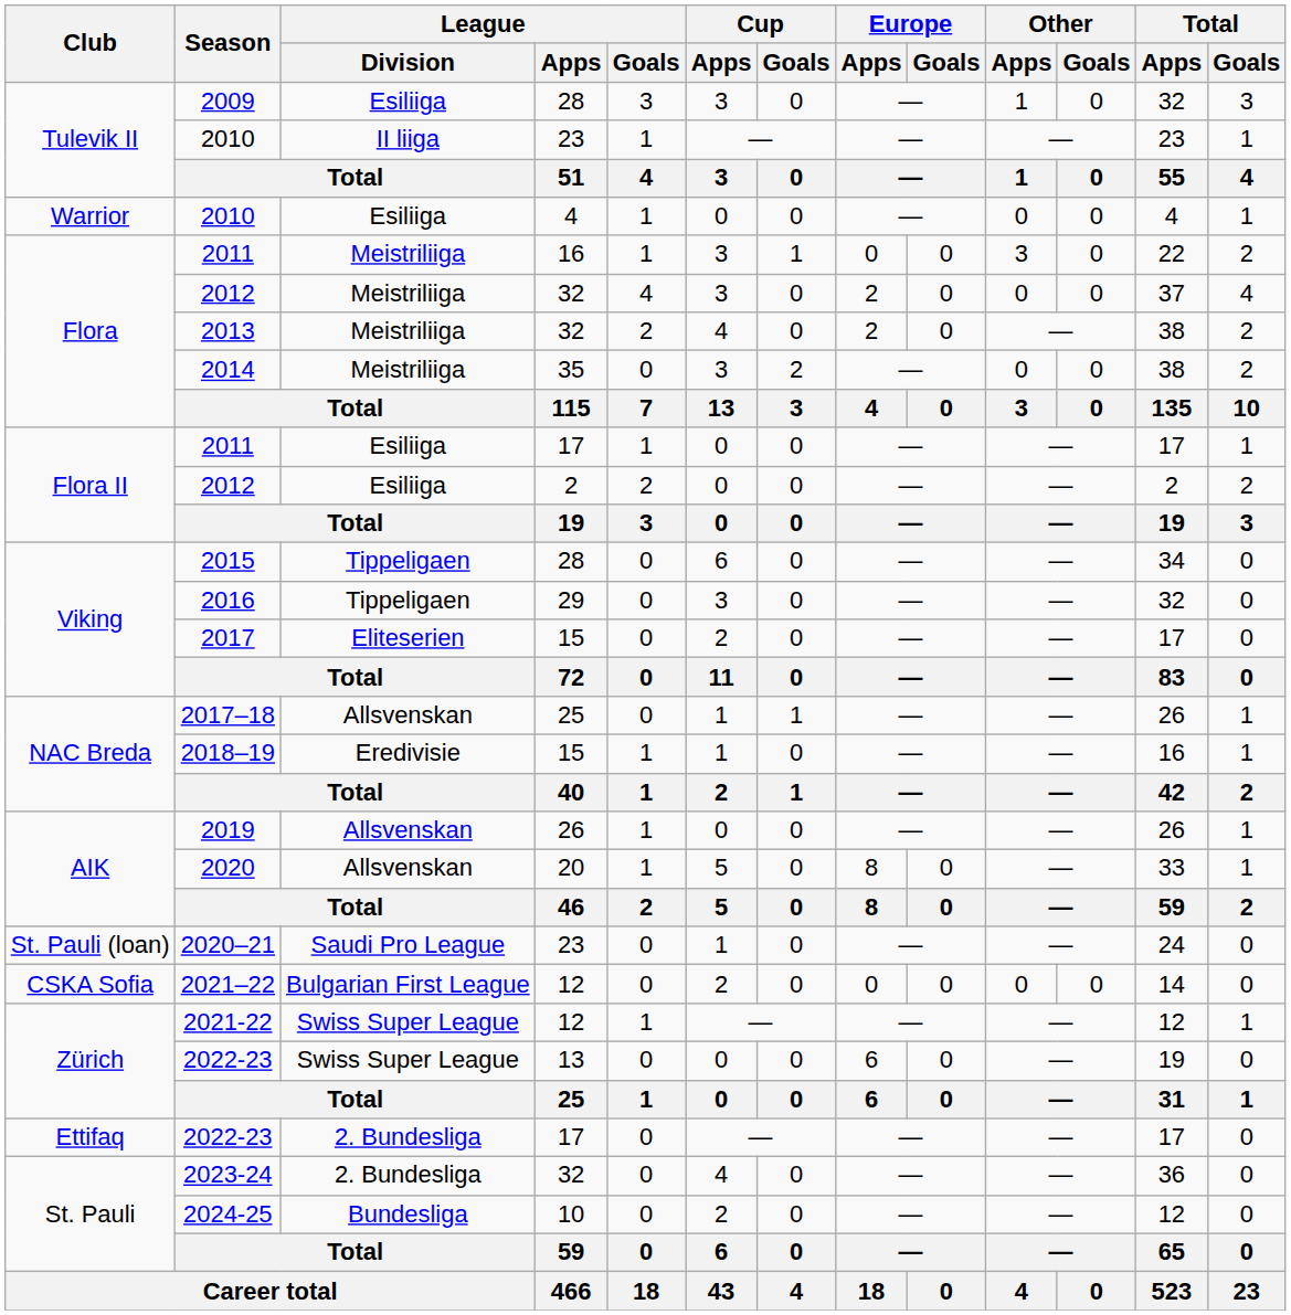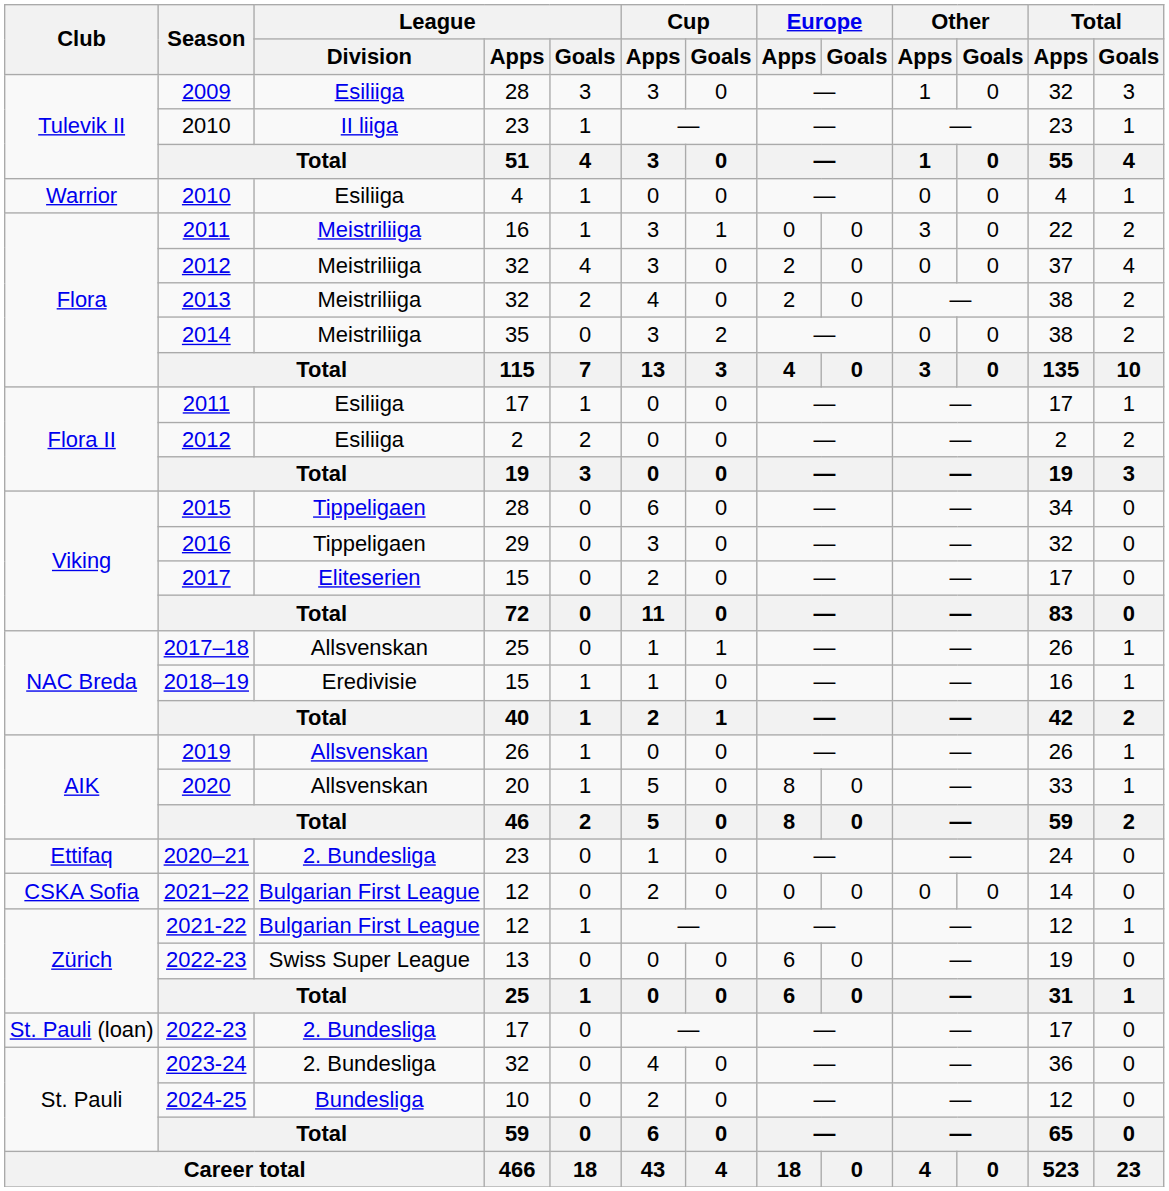 <table class="wikitable" style="text-align:center">
 <tr>
 <th rowspan="2">Club</th>
 <th rowspan="2">Season</th>
 <th colspan="3">League</th>
 <th colspan="2">Cup</th>
 <th colspan="2"><a href='#'>Europe</a></th>
 <th colspan="2">Other</th>
 <th colspan="2">Total</th>
 </tr>
 <tr>
 <th>Division</th>
 <th>Apps</th>
 <th>Goals</th>
 <th>Apps</th>
 <th>Goals</th>
 <th>Apps</th>
 <th>Goals</th>
 <th>Apps</th>
 <th>Goals</th>
 <th>Apps</th>
 <th>Goals</th>
 </tr>
 <tr>
 <td rowspan="3"><a href='#'>Tulevik II</a></td>
 <td><a href='#'>2009</a></td>
 <td><a href='#'>Esiliiga</a></td>
 <td>28</td>
 <td>3</td>
 <td>3</td>
 <td>0</td>
 <td colspan="2">—</td>
 <td>1</td>
 <td>0</td>
 <td>32</td>
 <td>3</td>
 </tr>
 <tr>
 <td>2010</td>
 <td><a href='#'>II liiga</a></td>
 <td>23</td>
 <td>1</td>
 <td colspan="2">—</td>
 <td colspan="2">—</td>
 <td colspan="2">—</td>
 <td>23</td>
 <td>1</td>
 </tr>
 <tr>
 <th colspan="2">Total</th>
 <th>51</th>
 <th>4</th>
 <th>3</th>
 <th>0</th>
 <th colspan="2">—</th>
 <th>1</th>
 <th>0</th>
 <th>55</th>
 <th>4</th>
 </tr>
 <tr>
 <td><a href='#'>Warrior</a></td>
 <td><a href='#'>2010</a></td>
 <td>Esiliiga</td>
 <td>4</td>
 <td>1</td>
 <td>0</td>
 <td>0</td>
 <td colspan="2">—</td>
 <td>0</td>
 <td>0</td>
 <td>4</td>
 <td>1</td>
 </tr>
 <tr>
 <td rowspan="5"><a href='#'>Flora</a></td>
 <td><a href='#'>2011</a></td>
 <td><a href='#'>Meistriliiga</a></td>
 <td>16</td>
 <td>1</td>
 <td>3</td>
 <td>1</td>
 <td>0</td>
 <td>0</td>
 <td>3</td>
 <td>0</td>
 <td>22</td>
 <td>2</td>
 </tr>
 <tr>
 <td><a href='#'>2012</a></td>
 <td>Meistriliiga</td>
 <td>32</td>
 <td>4</td>
 <td>3</td>
 <td>0</td>
 <td>2</td>
 <td>0</td>
 <td>0</td>
 <td>0</td>
 <td>37</td>
 <td>4</td>
 </tr>
 <tr>
 <td><a href='#'>2013</a></td>
 <td>Meistriliiga</td>
 <td>32</td>
 <td>2</td>
 <td>4</td>
 <td>0</td>
 <td>2</td>
 <td>0</td>
 <td colspan="2">—</td>
 <td>38</td>
 <td>2</td>
 </tr>
 <tr>
 <td><a href='#'>2014</a></td>
 <td>Meistriliiga</td>
 <td>35</td>
 <td>0</td>
 <td>3</td>
 <td>2</td>
 <td colspan="2">—</td>
 <td>0</td>
 <td>0</td>
 <td>38</td>
 <td>2</td>
 </tr>
 <tr>
 <th colspan="2">Total</th>
 <th>115</th>
 <th>7</th>
 <th>13</th>
 <th>3</th>
 <th>4</th>
 <th>0</th>
 <th>3</th>
 <th>0</th>
 <th>135</th>
 <th>10</th>
 </tr>
 <tr>
 <td rowspan="3"><a href='#'>Flora II</a></td>
 <td><a href='#'>2011</a></td>
 <td>Esiliiga</td>
 <td>17</td>
 <td>1</td>
 <td>0</td>
 <td>0</td>
 <td colspan="2">—</td>
 <td colspan="2">—</td>
 <td>17</td>
 <td>1</td>
 </tr>
 <tr>
 <td><a href='#'>2012</a></td>
 <td>Esiliiga</td>
 <td>2</td>
 <td>2</td>
 <td>0</td>
 <td>0</td>
 <td colspan="2">—</td>
 <td colspan="2">—</td>
 <td>2</td>
 <td>2</td>
 </tr>
 <tr>
 <th colspan="2">Total</th>
 <th>19</th>
 <th>3</th>
 <th>0</th>
 <th>0</th>
 <th colspan="2">—</th>
 <th colspan="2">—</th>
 <th>19</th>
 <th>3</th>
 </tr>
 <tr>
 <td rowspan="4"><a href='#'>Viking</a></td>
 <td><a href='#'>2015</a></td>
 <td><a href='#'>Tippeligaen</a></td>
 <td>28</td>
 <td>0</td>
 <td>6</td>
 <td>0</td>
 <td colspan="2">—</td>
 <td colspan="2">—</td>
 <td>34</td>
 <td>0</td>
 </tr>
 <tr>
 <td><a href='#'>2016</a></td>
 <td>Tippeligaen</td>
 <td>29</td>
 <td>0</td>
 <td>3</td>
 <td>0</td>
 <td colspan="2">—</td>
 <td colspan="2">—</td>
 <td>32</td>
 <td>0</td>
 </tr>
 <tr>
 <td><a href='#'>2017</a></td>
 <td><a href='#'>Eliteserien</a></td>
 <td>15</td>
 <td>0</td>
 <td>2</td>
 <td>0</td>
 <td colspan="2">—</td>
 <td colspan="2">—</td>
 <td>17</td>
 <td>0</td>
 </tr>
 <tr>
 <th colspan="2">Total</th>
 <th>72</th>
 <th>0</th>
 <th>11</th>
 <th>0</th>
 <th colspan="2">—</th>
 <th colspan="2">—</th>
 <th>83</th>
 <th>0</th>
 </tr>
 <tr>
 <td rowspan="3"><a href='#'>NAC Breda</a></td>
 <td><a href='#'>2017–18</a></td>
 <td>Allsvenskan</td>
 <td>25</td>
 <td>0</td>
 <td>1</td>
 <td>1</td>
 <td colspan="2">—</td>
 <td colspan="2">—</td>
 <td>26</td>
 <td>1</td>
 </tr>
 <tr>
 <td><a href='#'>2018–19</a></td>
 <td>Eredivisie</td>
 <td>15</td>
 <td>1</td>
 <td>1</td>
 <td>0</td>
 <td colspan="2">—</td>
 <td colspan="2">—</td>
 <td>16</td>
 <td>1</td>
 </tr>
 <tr>
 <th colspan="2">Total</th>
 <th>40</th>
 <th>1</th>
 <th>2</th>
 <th>1</th>
 <th colspan="2">—</th>
 <th colspan="2">—</th>
 <th>42</th>
 <th>2</th>
 </tr>
 <tr>
 <td rowspan="3"><a href='#'>AIK</a></td>
 <td><a href='#'>2019</a></td>
 <td><a href='#'>Allsvenskan</a></td>
 <td>26</td>
 <td>1</td>
 <td>0</td>
 <td>0</td>
 <td colspan="2">—</td>
 <td colspan="2">—</td>
 <td>26</td>
 <td>1</td>
 </tr>
 <tr>
 <td><a href='#'>2020</a></td>
 <td>Allsvenskan</td>
 <td>20</td>
 <td>1</td>
 <td>5</td>
 <td>0</td>
 <td>8</td>
 <td>0</td>
 <td colspan="2">—</td>
 <td>33</td>
 <td>1</td>
 </tr>
 <tr>
 <th colspan="2">Total</th>
 <th>46</th>
 <th>2</th>
 <th>5</th>
 <th>0</th>
 <th>8</th>
 <th>0</th>
 <th colspan="2">—</th>
 <th>59</th>
 <th>2</th>
 </tr>
 <tr>
-<td><a href='#'>St. Pauli</a> (loan)</td>
+<td><a href='#'>Ettifaq</a></td>
 <td><a href='#'>2020–21</a></td>
-<td><a href='#'>Saudi Pro League</a></td>
+<td><a href='#'>2. Bundesliga</a></td>
 <td>23</td>
 <td>0</td>
 <td>1</td>
 <td>0</td>
 <td colspan="2">—</td>
 <td colspan="2">—</td>
 <td>24</td>
 <td>0</td>
 </tr>
 <tr>
 <td><a href='#'>CSKA Sofia</a></td>
 <td><a href='#'>2021–22</a></td>
 <td><a href='#'>Bulgarian First League</a></td>
 <td>12</td>
 <td>0</td>
 <td>2</td>
 <td>0</td>
 <td>0</td>
 <td>0</td>
 <td>0</td>
 <td>0</td>
 <td>14</td>
 <td>0</td>
 </tr>
 <tr>
 <td rowspan="3"><a href='#'>Zürich</a></td>
 <td><a href='#'>2021-22</a></td>
-<td><a href='#'>Swiss Super League</a></td>
+<td><a href='#'>Bulgarian First League</a></td>
 <td>12</td>
 <td>1</td>
 <td colspan="2">—</td>
 <td colspan="2">—</td>
 <td colspan="2">—</td>
 <td>12</td>
 <td>1</td>
 </tr>
 <tr>
 <td><a href='#'>2022-23</a></td>
 <td>Swiss Super League</td>
 <td>13</td>
 <td>0</td>
 <td>0</td>
 <td>0</td>
 <td>6</td>
 <td>0</td>
 <td colspan="2">—</td>
 <td>19</td>
 <td>0</td>
 </tr>
 <tr>
 <th colspan="2">Total</th>
 <th>25</th>
 <th>1</th>
 <th>0</th>
 <th>0</th>
 <th>6</th>
 <th>0</th>
 <th colspan="2">—</th>
 <th>31</th>
 <th>1</th>
 </tr>
 <tr>
-<td><a href='#'>Ettifaq</a></td>
+<td><a href='#'>St. Pauli</a> (loan)</td>
 <td><a href='#'>2022-23</a></td>
 <td><a href='#'>2. Bundesliga</a></td>
 <td>17</td>
 <td>0</td>
 <td colspan="2">—</td>
 <td colspan="2">—</td>
 <td colspan="2">—</td>
 <td>17</td>
 <td>0</td>
 </tr>
 <tr>
 <td rowspan="3">St. Pauli</td>
 <td><a href='#'>2023-24</a></td>
 <td>2. Bundesliga</td>
 <td>32</td>
 <td>0</td>
 <td>4</td>
 <td>0</td>
 <td colspan="2">—</td>
 <td colspan="2">—</td>
 <td>36</td>
 <td>0</td>
 </tr>
 <tr>
 <td><a href='#'>2024-25</a></td>
 <td><a href='#'>Bundesliga</a></td>
 <td>10</td>
 <td>0</td>
 <td>2</td>
 <td>0</td>
 <td colspan="2">—</td>
 <td colspan="2">—</td>
 <td>12</td>
 <td>0</td>
 </tr>
 <tr>
 <th colspan="2">Total</th>
 <th>59</th>
 <th>0</th>
 <th>6</th>
 <th>0</th>
 <th colspan="2">—</th>
 <th colspan="2">—</th>
 <th>65</th>
 <th>0</th>
 </tr>
 <tr>
 <th colspan="3">Career total</th>
 <th>466</th>
 <th>18</th>
 <th>43</th>
 <th>4</th>
 <th>18</th>
 <th>0</th>
 <th>4</th>
 <th>0</th>
 <th>523</th>
 <th>23</th>
 </tr>
 </table>
